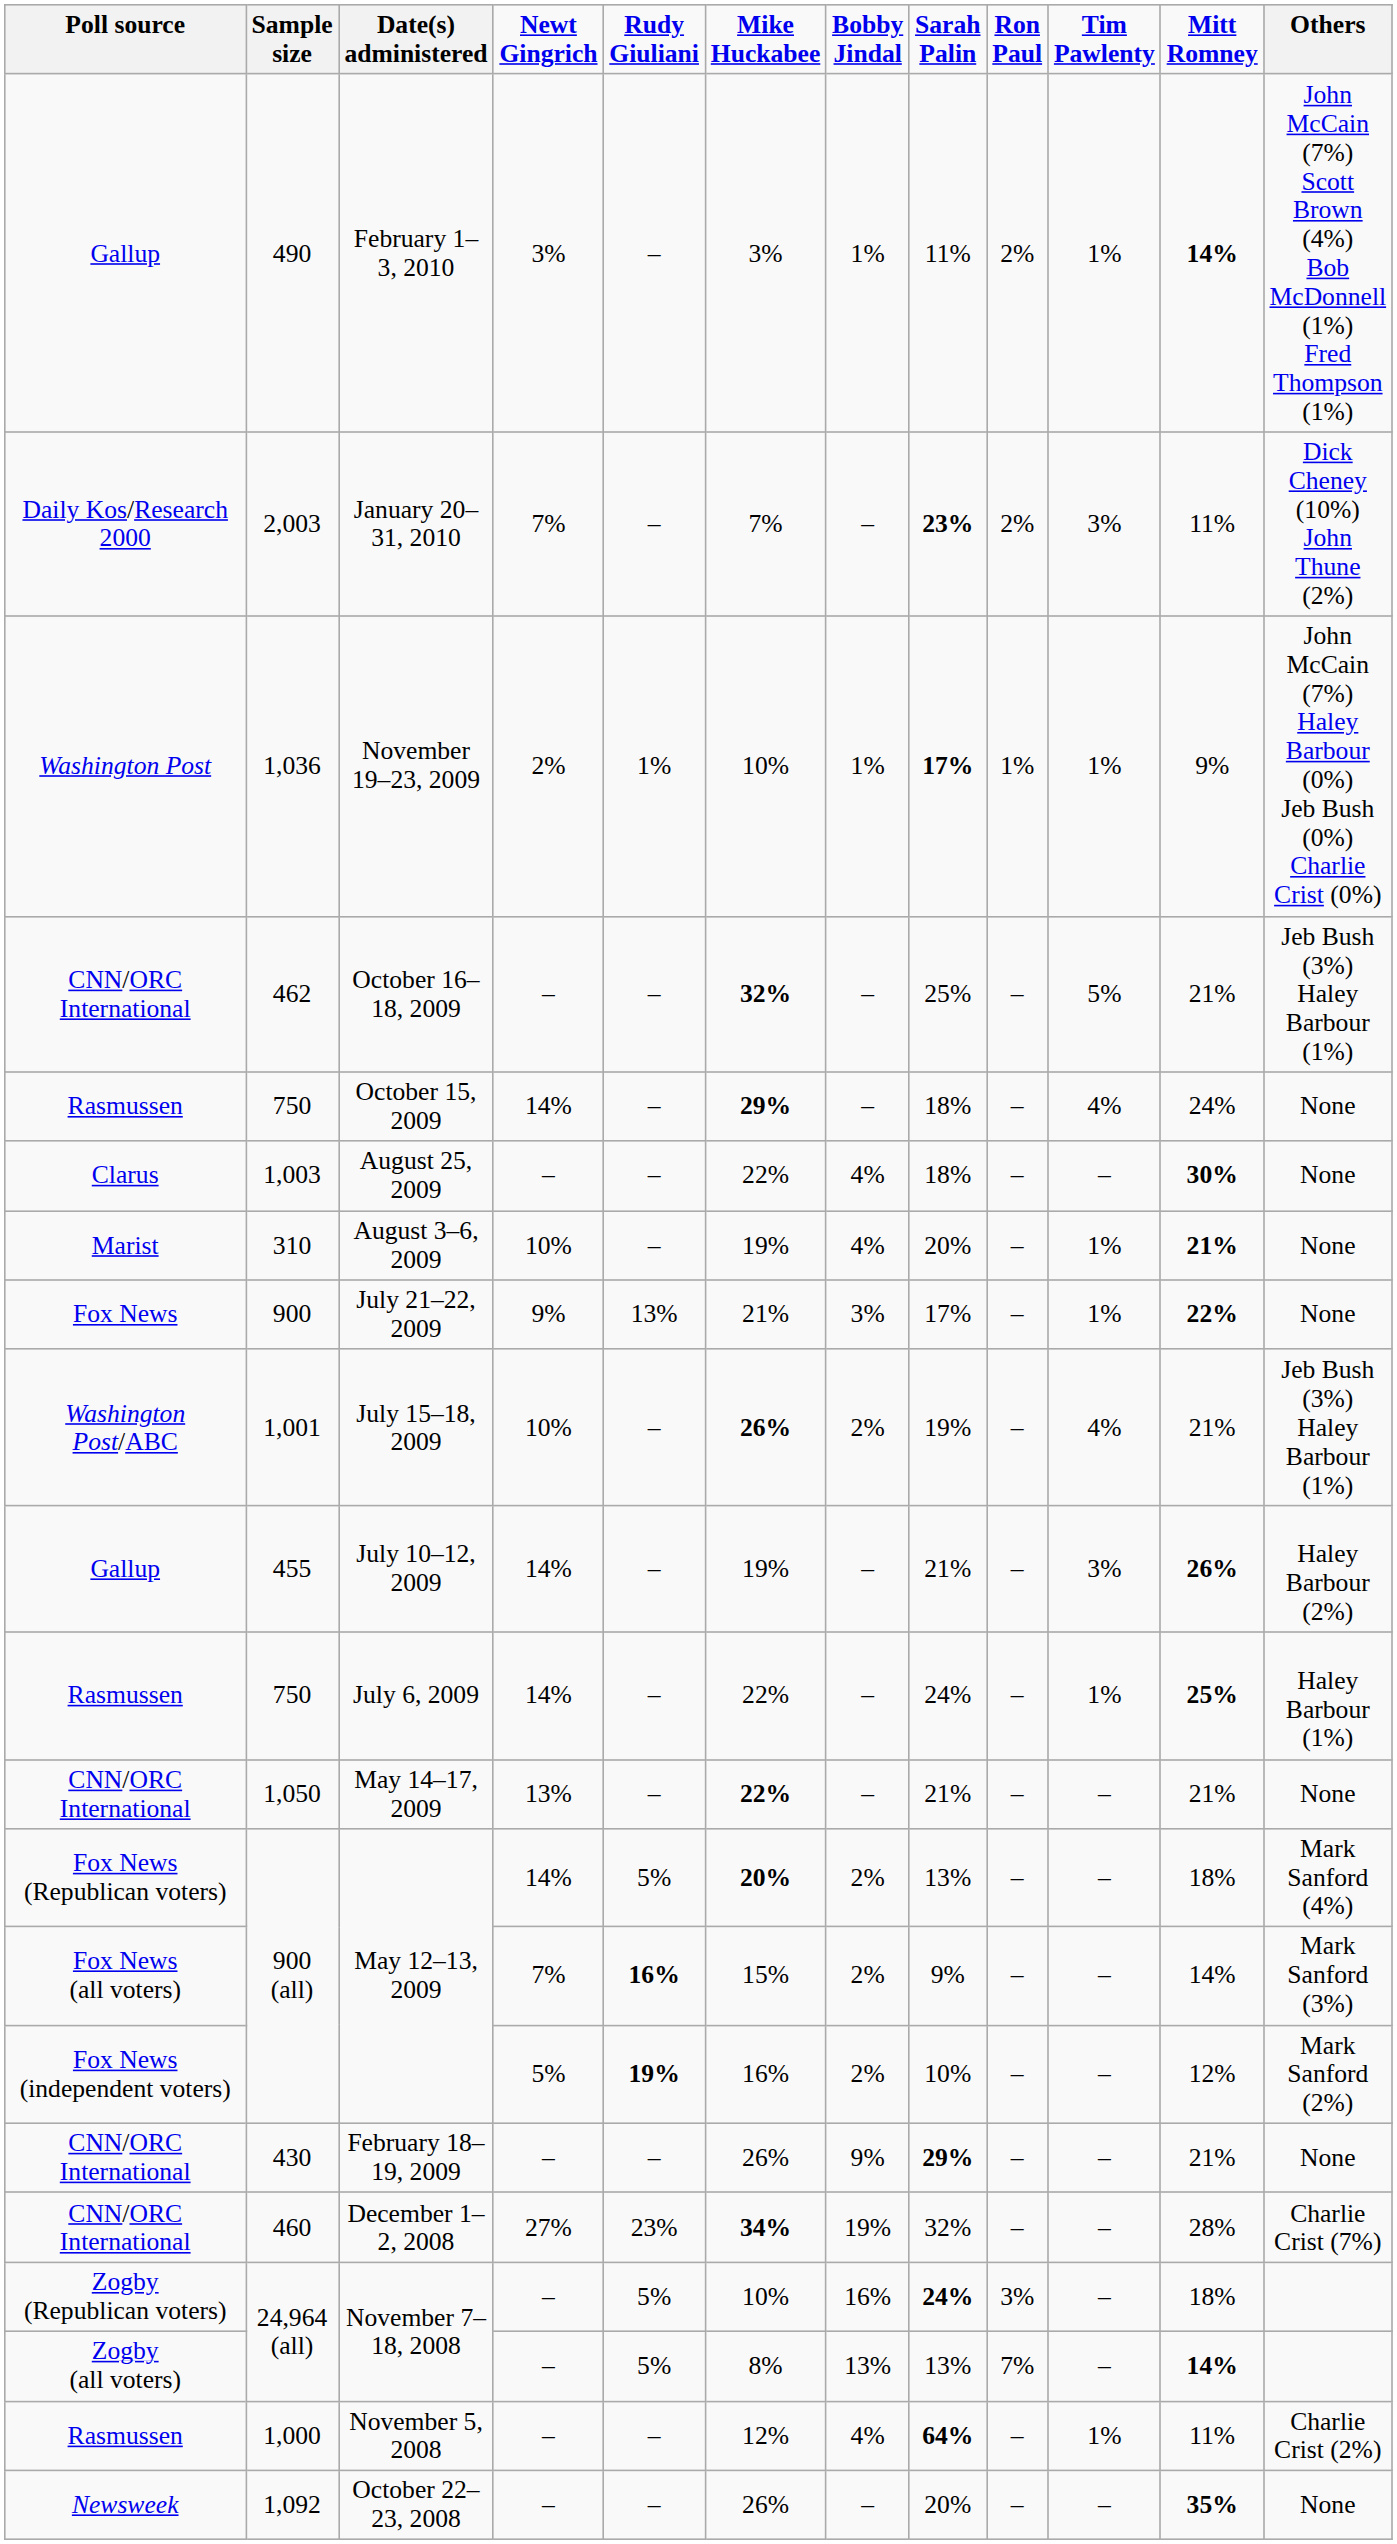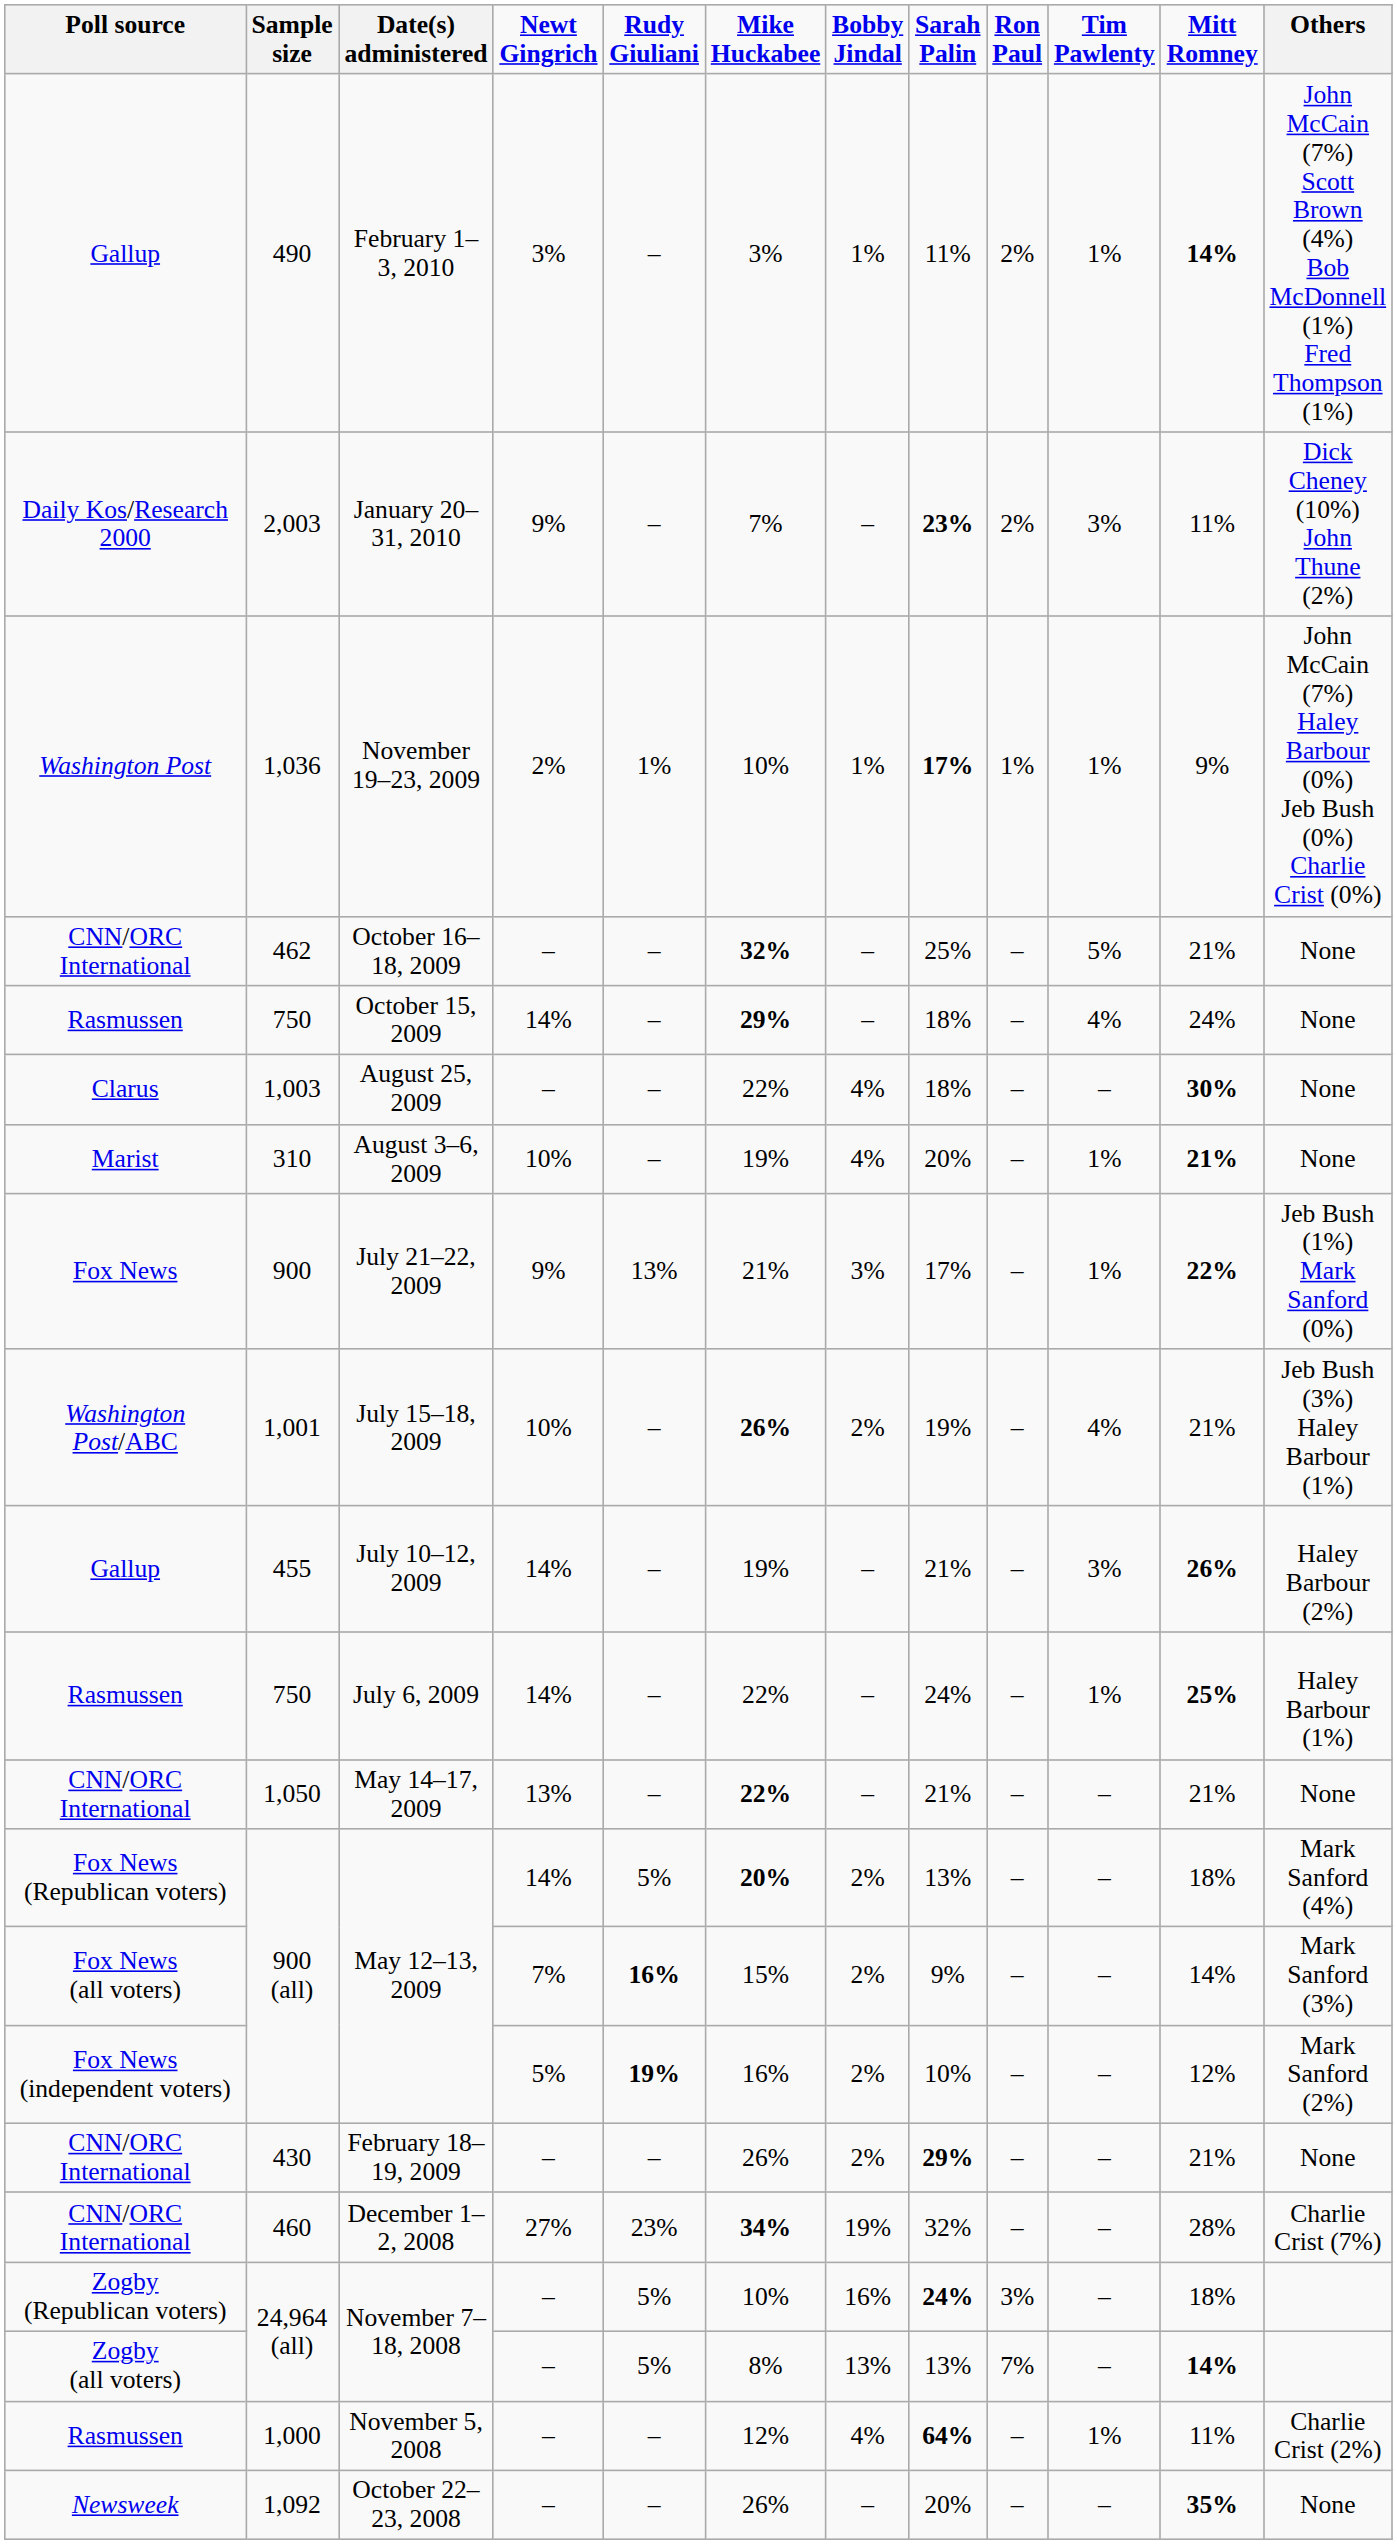 <table class="wikitable" style="text-align:center">
 <tr valign=top>
 <th style="width:150px;">Poll source</th>
 <th>Sample<br>size</th>
 <th>Date(s)<br> administered</th>
 <td><strong><a href='#'>Newt<br> Gingrich</a></strong></td>
 <td><strong><a href='#'>Rudy<br> Giuliani</a></strong></td>
 <td><strong><a href='#'>Mike<br> Huckabee</a></strong></td>
 <td><strong><a href='#'>Bobby<br> Jindal</a></strong></td>
 <td><strong><a href='#'>Sarah<br> Palin</a></strong></td>
 <td><strong><a href='#'>Ron<br> Paul</a></strong></td>
 <td><strong><a href='#'>Tim<br> Pawlenty</a></strong></td>
 <td><strong><a href='#'>Mitt<br> Romney</a></strong></td>
 <th>Others</th>
 </tr>
 <tr>
 <td><a href='#'>Gallup</a></td>
 <td>490</td>
 <td>February 1–3, 2010</td>
 <td>3%</td>
 <td>–</td>
 <td>3%</td>
 <td>1%</td>
 <td>11%</td>
 <td>2%</td>
 <td>1%</td>
 <td><strong>14%</strong></td>
 <td><a href='#'>John McCain</a> (7%)<br> <a href='#'>Scott Brown</a> (4%)<br> <a href='#'>Bob McDonnell</a> (1%)<br> <a href='#'>Fred Thompson</a> (1%)</td>
 </tr>
 <tr>
 <td><a href='#'>Daily Kos</a>/<a href='#'>Research 2000</a></td>
 <td>2,003</td>
 <td>January 20–31, 2010</td>
-<td>7%</td>
+<td>9%</td>
 <td>–</td>
 <td>7%</td>
 <td>–</td>
 <td><strong>23%</strong></td>
 <td>2%</td>
 <td>3%</td>
 <td>11%</td>
 <td><a href='#'>Dick Cheney</a> (10%)<br> <a href='#'>John Thune</a> (2%)</td>
 </tr>
 <tr>
 <td><em><a href='#'>Washington Post</a></em></td>
 <td>1,036</td>
 <td>November 19–23, 2009</td>
 <td>2%</td>
 <td>1%</td>
 <td>10%</td>
 <td>1%</td>
 <td><strong>17%</strong></td>
 <td>1%</td>
 <td>1%</td>
 <td>9%</td>
 <td>John McCain (7%)<br> <a href='#'>Haley Barbour</a> (0%)<br> Jeb Bush (0%)<br><a href='#'>Charlie Crist</a> (0%)</td>
 </tr>
 <tr>
 <td><a href='#'>CNN</a>/<a href='#'>ORC International</a></td>
 <td>462</td>
 <td>October 16–18, 2009</td>
 <td>–</td>
 <td>–</td>
 <td><strong>32%</strong></td>
 <td>–</td>
 <td>25%</td>
 <td>–</td>
 <td>5%</td>
 <td>21%</td>
-<td>Jeb Bush (3%)<br>Haley Barbour (1%)</td>
+<td>None</td>
 </tr>
 <tr>
 <td><a href='#'>Rasmussen</a></td>
 <td>750</td>
 <td>October 15, 2009</td>
 <td>14%</td>
 <td>–</td>
 <td><strong>29%</strong></td>
 <td>–</td>
 <td>18%</td>
 <td>–</td>
 <td>4%</td>
 <td>24%</td>
 <td>None</td>
 </tr>
 <tr>
 <td><a href='#'>Clarus</a></td>
 <td>1,003</td>
 <td>August 25, 2009</td>
 <td>–</td>
 <td>–</td>
 <td>22%</td>
 <td>4%</td>
 <td>18%</td>
 <td>–</td>
 <td>–</td>
 <td><strong>30%</strong></td>
 <td>None</td>
 </tr>
 <tr>
 <td><a href='#'>Marist</a></td>
 <td>310</td>
 <td>August 3–6, 2009</td>
 <td>10%</td>
 <td>–</td>
 <td>19%</td>
 <td>4%</td>
 <td>20%</td>
 <td>–</td>
 <td>1%</td>
 <td><strong>21%</strong></td>
 <td>None</td>
 </tr>
 <tr>
 <td><a href='#'>Fox News</a></td>
 <td>900</td>
 <td>July 21–22, 2009</td>
 <td>9%</td>
 <td>13%</td>
 <td>21%</td>
 <td>3%</td>
 <td>17%</td>
 <td>–</td>
 <td>1%</td>
 <td><strong>22%</strong></td>
-<td>None</td>
+<td>Jeb Bush (1%)<br><a href='#'>Mark Sanford</a> (0%)</td>
 </tr>
 <tr>
 <td><em><a href='#'>Washington Post</a></em>/<a href='#'>ABC</a></td>
 <td>1,001</td>
 <td>July 15–18, 2009</td>
 <td>10%</td>
 <td>–</td>
 <td><strong>26%</strong></td>
 <td>2%</td>
 <td>19%</td>
 <td>–</td>
 <td>4%</td>
 <td>21%</td>
 <td>Jeb Bush (3%)<br>Haley Barbour (1%)</td>
 </tr>
 <tr>
 <td><a href='#'>Gallup</a></td>
 <td>455</td>
 <td>July 10–12, 2009</td>
 <td>14%</td>
 <td>–</td>
 <td>19%</td>
 <td>–</td>
 <td>21%</td>
 <td>–</td>
 <td>3%</td>
 <td><strong>26%</strong></td>
 <td><br> Haley Barbour (2%)</td>
 </tr>
 <tr>
 <td><a href='#'>Rasmussen</a></td>
 <td>750</td>
 <td>July 6, 2009</td>
 <td>14%</td>
 <td>–</td>
 <td>22%</td>
 <td>–</td>
 <td>24%</td>
 <td>–</td>
 <td>1%</td>
 <td><strong>25%</strong></td>
 <td><br> Haley Barbour (1%)</td>
 </tr>
 <tr>
 <td><a href='#'>CNN</a>/<a href='#'>ORC International</a></td>
 <td>1,050</td>
 <td>May 14–17, 2009</td>
 <td>13%</td>
 <td>–</td>
 <td><strong>22%</strong></td>
 <td>–</td>
 <td>21%</td>
 <td>–</td>
 <td>–</td>
 <td>21%</td>
 <td>None</td>
 </tr>
 <tr>
 <td><a href='#'>Fox News</a><br>(Republican voters)</td>
 <td rowspan="3">900 (all)</td>
 <td rowspan="3">May 12–13, 2009</td>
 <td>14%</td>
 <td>5%</td>
 <td><strong>20%</strong></td>
 <td>2%</td>
 <td>13%</td>
 <td>–</td>
 <td>–</td>
 <td>18%</td>
 <td>Mark Sanford (4%)</td>
 </tr>
 <tr>
 <td><a href='#'>Fox News</a><br>(all voters)</td>
 <td>7%</td>
 <td><strong>16%</strong></td>
 <td>15%</td>
 <td>2%</td>
 <td>9%</td>
 <td>–</td>
 <td>–</td>
 <td>14%</td>
 <td>Mark Sanford (3%)</td>
 </tr>
 <tr>
 <td><a href='#'>Fox News</a><br>(independent voters)</td>
 <td>5%</td>
 <td><strong>19%</strong></td>
 <td>16%</td>
 <td>2%</td>
 <td>10%</td>
 <td>–</td>
 <td>–</td>
 <td>12%</td>
 <td>Mark Sanford (2%)</td>
 </tr>
 <tr>
 <td><a href='#'>CNN</a>/<a href='#'>ORC International</a></td>
 <td>430</td>
 <td>February 18–19, 2009</td>
 <td>–</td>
 <td>–</td>
 <td>26%</td>
-<td>9%</td>
+<td>2%</td>
 <td><strong>29%</strong></td>
 <td>–</td>
 <td>–</td>
 <td>21%</td>
 <td>None</td>
 </tr>
 <tr>
 <td><a href='#'>CNN</a>/<a href='#'>ORC International</a></td>
 <td>460</td>
 <td>December 1–2, 2008</td>
 <td>27%</td>
 <td>23%</td>
 <td><strong>34%</strong></td>
 <td>19%</td>
 <td>32%</td>
 <td>–</td>
 <td>–</td>
 <td>28%</td>
 <td>Charlie Crist (7%)</td>
 </tr>
 <tr>
 <td><a href='#'>Zogby</a><br>(Republican voters)</td>
 <td rowspan="2">24,964 (all)</td>
 <td rowspan="2">November 7–18, 2008</td>
 <td>–</td>
 <td>5%</td>
 <td>10%</td>
 <td>16%</td>
 <td><strong>24%</strong></td>
 <td>3%</td>
 <td>–</td>
 <td>18%</td>
 <td></td>
 </tr>
 <tr>
 <td><a href='#'>Zogby</a><br>(all voters)</td>
 <td>–</td>
 <td>5%</td>
 <td>8%</td>
 <td>13%</td>
 <td>13%</td>
 <td>7%</td>
 <td>–</td>
 <td><strong>14%</strong></td>
 <td></td>
 </tr>
 <tr>
 <td><a href='#'>Rasmussen</a></td>
 <td>1,000</td>
 <td>November 5, 2008</td>
 <td>–</td>
 <td>–</td>
 <td>12%</td>
 <td>4%</td>
 <td><strong>64%</strong></td>
 <td>–</td>
 <td>1%</td>
 <td>11%</td>
 <td>Charlie Crist (2%)</td>
 </tr>
 <tr>
 <td><em><a href='#'>Newsweek</a></em></td>
 <td>1,092</td>
 <td>October 22–23, 2008</td>
 <td>–</td>
 <td>–</td>
 <td>26%</td>
 <td>–</td>
 <td>20%</td>
 <td>–</td>
 <td>–</td>
 <td><strong>35%</strong></td>
 <td>None</td>
 </tr>
 </table>
